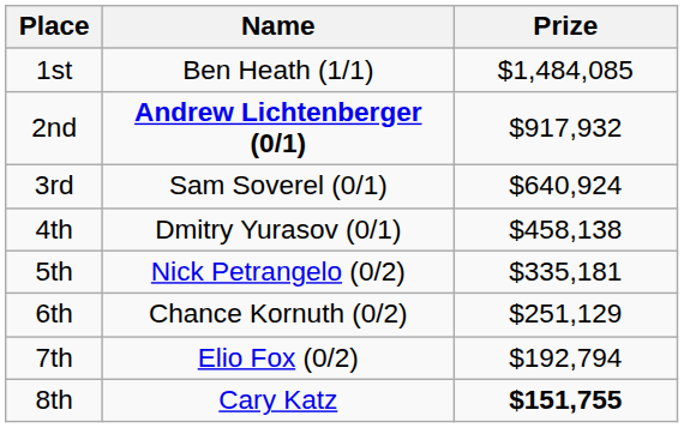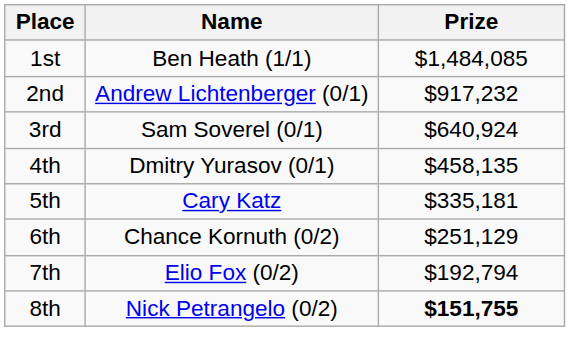 <table class="wikitable">
 <tr>
 <th width="50">Place</th>
 <th width="200">Name</th>
 <th width="125">Prize</th>
 </tr>
 <tr>
 <td align = "center">1st</td>
 <td align = "center">Ben Heath (1/1)</td>
 <td align = "center">$1,484,085</td>
 </tr>
 <tr>
 <td align = "center">2nd</td>
-<td align = "center"><strong><a href='#'>Andrew Lichtenberger</a> (0/1)</strong></td>
-<td align = "center">$917,932</td>
+<td align = "center"><a href='#'>Andrew Lichtenberger</a> (0/1)</td>
+<td align = "center">$917,232</td>
 </tr>
 <tr>
 <td align = "center">3rd</td>
 <td align = "center">Sam Soverel (0/1)</td>
 <td align = "center">$640,924</td>
 </tr>
 <tr>
 <td align = "center">4th</td>
 <td align = "center">Dmitry Yurasov (0/1)</td>
-<td align = "center">$458,138</td>
+<td align = "center">$458,135</td>
 </tr>
 <tr>
 <td align = "center">5th</td>
-<td align = "center"><a href='#'>Nick Petrangelo</a> (0/2)</td>
+<td align = "center"><a href='#'>Cary Katz</a></td>
 <td align = "center">$335,181</td>
 </tr>
 <tr>
 <td align = "center">6th</td>
 <td align = "center">Chance Kornuth (0/2)</td>
 <td align = "center">$251,129</td>
 </tr>
 <tr>
 <td align = "center">7th</td>
 <td align = "center"><a href='#'>Elio Fox</a> (0/2)</td>
 <td align = "center">$192,794</td>
 </tr>
 <tr>
 <td align = "center">8th</td>
-<td align = "center"><a href='#'>Cary Katz</a></td>
+<td align = "center"><a href='#'>Nick Petrangelo</a> (0/2)</td>
 <td align = "center"><strong>$151,755</strong></td>
 </tr>
 </table>
